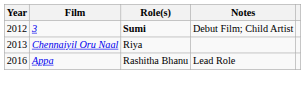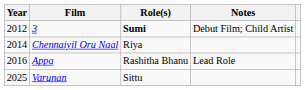 <table class="wikitable sortable">
 <tr>
 <th>Year</th>
 <th>Film</th>
 <th>Role(s)</th>
 <th>Notes</th>
 <th scope="col" class="unsortable"></th>
 </tr>
 <tr>
 <td>2012</td>
 <td><em><a href='#'>3</a></em></td>
 <td><strong>Sumi</strong></td>
 <td>Debut Film; Child Artist</td>
 <td style="text-align:center;"></td>
 </tr>
 <tr>
-<td>2013</td>
+<td>2014</td>
 <td><em><a href='#'>Chennaiyil Oru Naal</a></em></td>
 <td>Riya</td>
 <td></td>
 <td style="text-align:center;"></td>
 </tr>
 <tr>
 <td>2016</td>
 <td><em><a href='#'>Appa</a></em></td>
 <td>Rashitha Bhanu</td>
 <td>Lead Role</td>
 <td style="text-align:center;"></td>
 </tr>
+<tr>
+<td>2025</td>
+<td><em><a href='#'>Varunan</a></em></td>
+<td>Sittu</td>
+<td></td>
+<td></td>
+</tr>
 </table>
